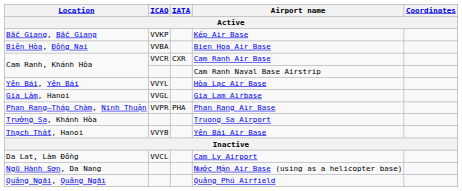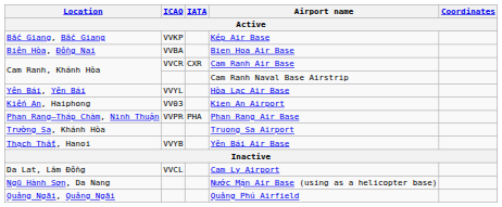 <table class="wikitable sortable" style="font-size:95%;">
 <tr>
 <th><a href='#'>Location</a></th>
 <th><a href='#'>ICAO</a></th>
 <th><a href='#'>IATA</a></th>
 <th>Airport name</th>
 <th><a href='#'>Coordinates</a></th>
 </tr>
 <tr>
 <th colspan=5>Active</th>
 </tr>
 <tr>
 <td><a href='#'>Bắc Giang</a>, <a href='#'>Bắc Giang</a></td>
 <td>VVKP</td>
 <td></td>
 <td><a href='#'>Kép Air Base</a></td>
 <td></td>
 </tr>
 <tr>
 <td><a href='#'>Biên Hòa</a>, <a href='#'>Đồng Nai</a></td>
 <td>VVBA</td>
 <td></td>
 <td><a href='#'>Bien Hoa Air Base</a></td>
 <td></td>
 </tr>
 <tr>
 <td rowspan="2">Cam Ranh, Khánh Hòa</td>
 <td>VVCR</td>
 <td>CXR</td>
 <td><a href='#'>Cam Ranh Air Base</a></td>
 <td></td>
 </tr>
 <tr>
 <td></td>
 <td></td>
 <td>Cam Ranh Naval Base Airstrip</td>
 <td></td>
 </tr>
 <tr>
 <td><a href='#'>Yên Bái</a>, <a href='#'>Yên Bái</a></td>
 <td>VVYL</td>
 <td></td>
 <td><a href='#'>Hòa Lạc Air Base</a></td>
 <td></td>
 </tr>
 <tr>
-<td><a href='#'>Gia Lâm</a>, Hanoi</td>
-<td>VVGL</td>
+<td><a href='#'>Kiến An</a>, Haiphong</td>
+<td>VV03</td>
 <td></td>
-<td><a href='#'>Gia Lam Airbase</a></td>
+<td><a href='#'>Kien An Airport</a></td>
 <td></td>
 </tr>
 <tr>
 <td><a href='#'>Phan Rang–Tháp Chàm</a>, <a href='#'>Ninh Thuận</a></td>
 <td>VVPR</td>
 <td>PHA</td>
 <td><a href='#'>Phan Rang Air Base</a></td>
 <td></td>
 </tr>
 <tr>
 <td><a href='#'>Trường Sa</a>, Khánh Hòa</td>
 <td></td>
 <td></td>
 <td><a href='#'>Truong Sa Airport</a></td>
 <td></td>
 </tr>
 <tr>
 <td><a href='#'>Thạch Thất</a>, Hanoi</td>
 <td>VVYB</td>
 <td></td>
 <td><a href='#'>Yên Bái Air Base</a></td>
 <td></td>
 </tr>
 <tr>
 <th colspan=5>Inactive</th>
 </tr>
 <tr>
 <td>Da Lat, Lâm Đồng</td>
 <td>VVCL</td>
 <td></td>
 <td><a href='#'>Cam Ly Airport</a></td>
 <td></td>
 </tr>
 <tr>
 <td><a href='#'>Ngũ Hành Sơn</a>, Da Nang</td>
 <td></td>
 <td></td>
 <td><a href='#'>Nước Mặn Air Base</a> (using as a helicopter base)</td>
 <td></td>
 </tr>
 <tr>
 <td><a href='#'>Quảng Ngãi</a>, <a href='#'>Quảng Ngãi</a></td>
 <td></td>
 <td></td>
 <td><a href='#'>Quảng Phú Airfield</a></td>
 <td></td>
 </tr>
 </table>
